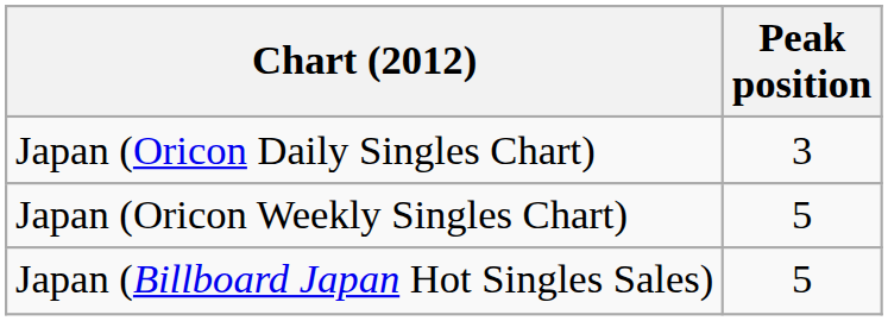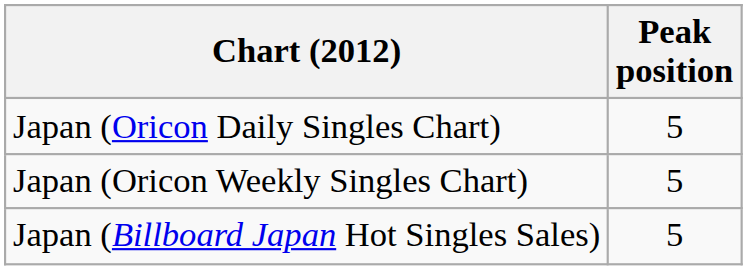 <table class="wikitable sortable" border="1">
 <tr>
 <th>Chart (2012)</th>
 <th>Peak<br>position</th>
 </tr>
 <tr>
 <td>Japan (<a href='#'>Oricon</a> Daily Singles Chart)</td>
-<td style="text-align:center;">3</td>
+<td style="text-align:center;">5</td>
 </tr>
 <tr>
 <td>Japan (Oricon Weekly Singles Chart)</td>
 <td style="text-align:center;">5</td>
 </tr>
 <tr>
 <td>Japan (<em><a href='#'>Billboard Japan</a></em> Hot Singles Sales)</td>
 <td style="text-align:center;">5</td>
 </tr>
 </table>
